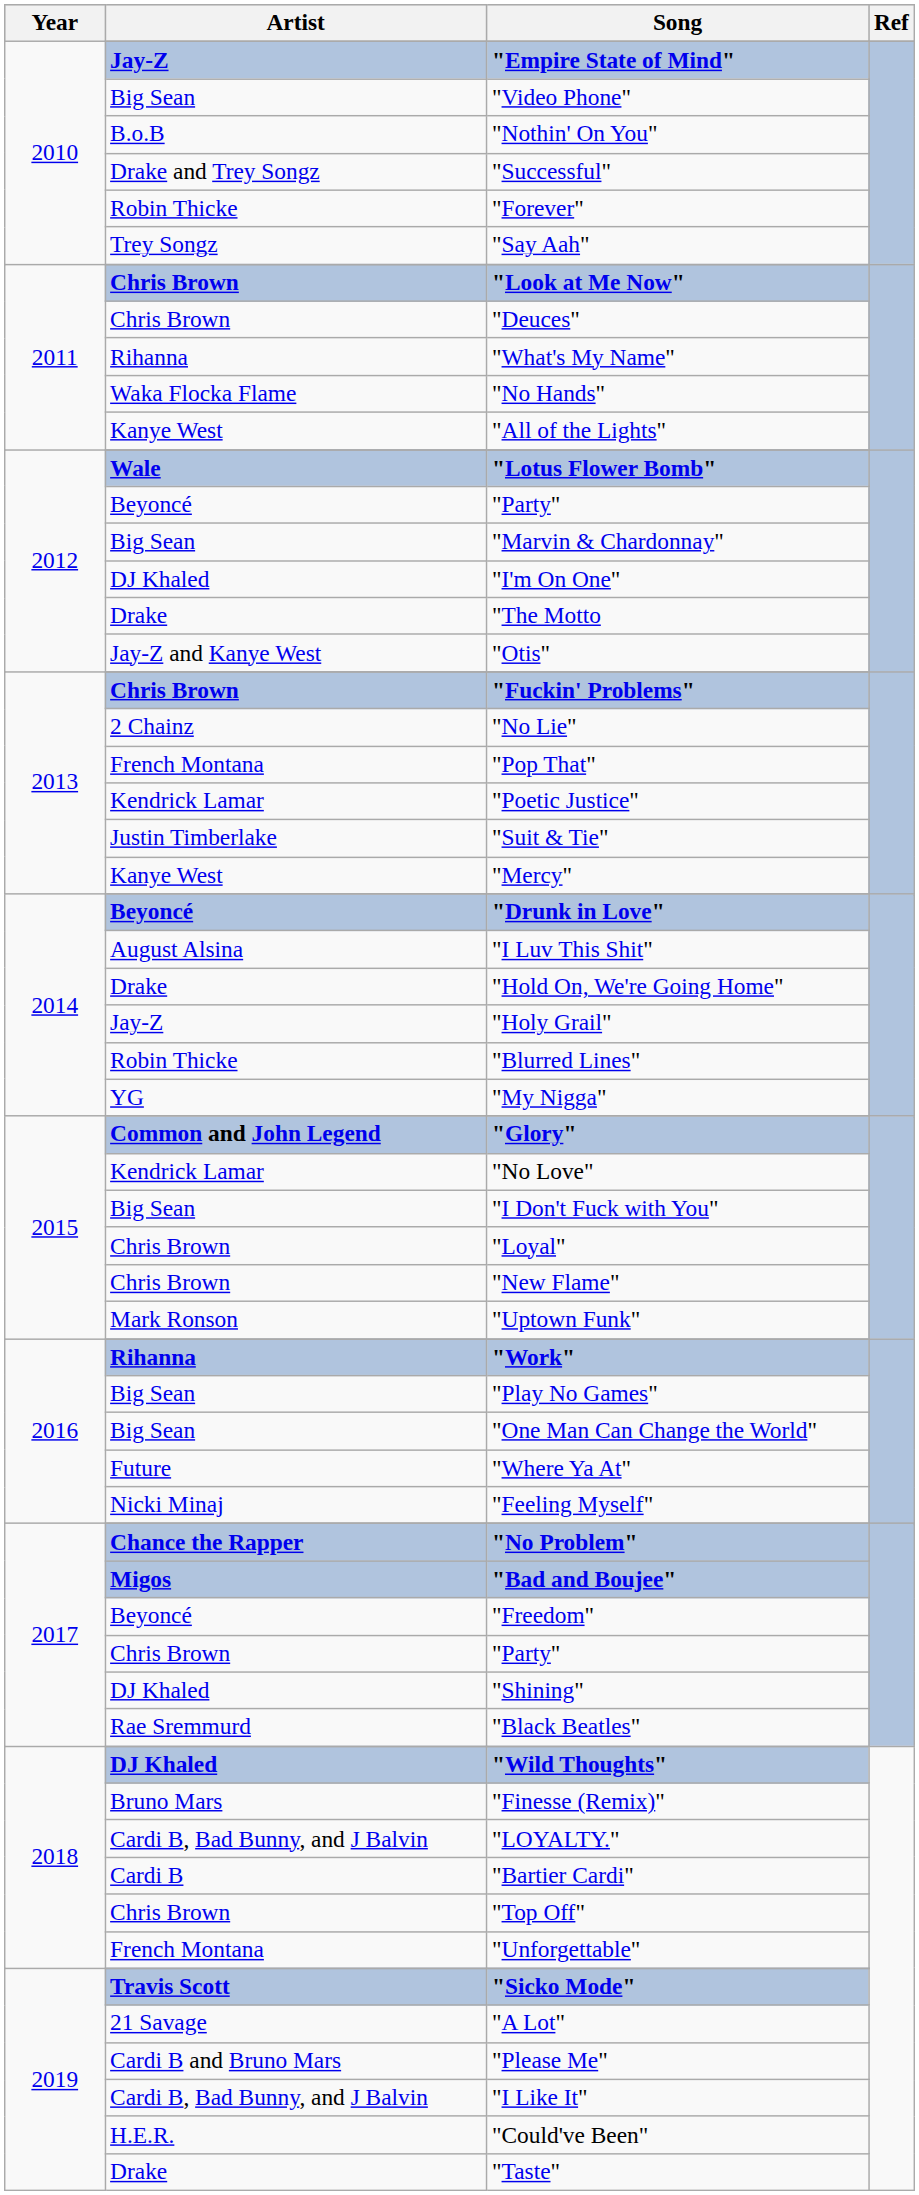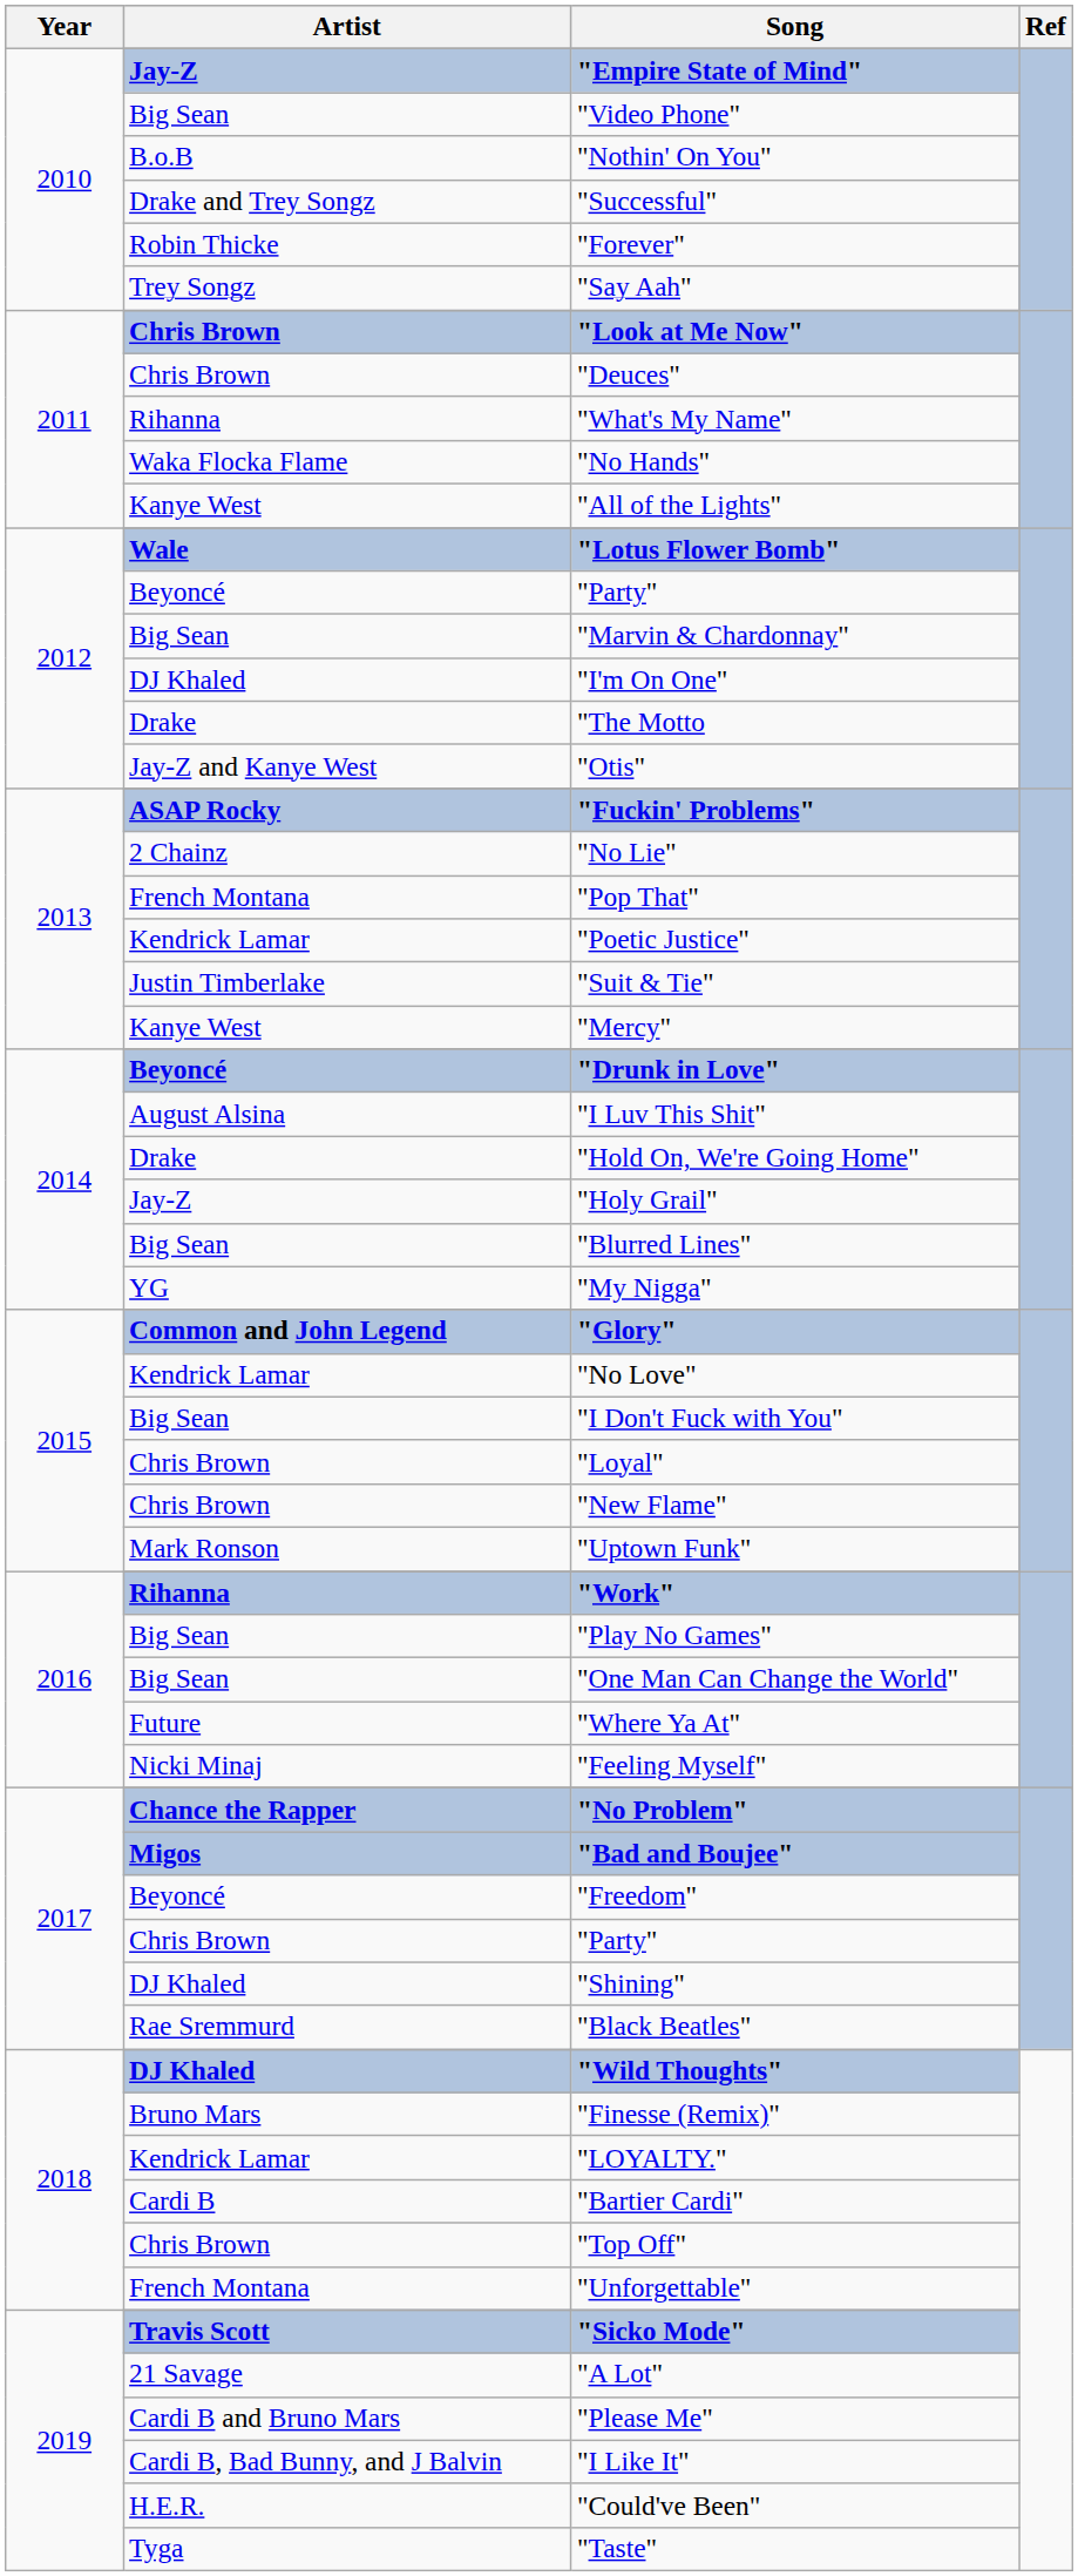 <table class="wikitable" style="width:100%;">
 <tr style="background:#bebebe;">
 <th style="width:11%;">Year</th>
 <th style="width:42%;">Artist</th>
 <th style="width:42%;">Song</th>
 <th style="width:5%;">Ref</th>
 </tr>
 <tr>
 <td rowspan="7" align="center"><a href='#'>2010</a></td>
 </tr>
 <tr style="background:#B0C4DE">
 <td><strong><a href='#'>Jay-Z</a> </strong></td>
 <td><strong>"<a href='#'>Empire State of Mind</a>"</strong></td>
 <td rowspan="7" align="center"></td>
 </tr>
 <tr>
 <td><a href='#'>Big Sean</a> </td>
 <td>"<a href='#'>Video Phone</a>"</td>
 </tr>
 <tr>
 <td><a href='#'>B.o.B</a> </td>
 <td>"<a href='#'>Nothin' On You</a>"</td>
 </tr>
 <tr>
 <td><a href='#'>Drake</a> and <a href='#'>Trey Songz</a></td>
 <td>"<a href='#'>Successful</a>"</td>
 </tr>
 <tr>
 <td><a href='#'>Robin Thicke</a> </td>
 <td>"<a href='#'>Forever</a>"</td>
 </tr>
 <tr>
 <td><a href='#'>Trey Songz</a> </td>
 <td>"<a href='#'>Say Aah</a>"</td>
 </tr>
 <tr>
 <td rowspan="6" align="center"><a href='#'>2011</a></td>
 </tr>
 <tr style="background:#B0C4DE">
 <td><strong><a href='#'>Chris Brown</a> </strong></td>
 <td><strong>"<a href='#'>Look at Me Now</a>"</strong></td>
 <td rowspan="6" align="center"></td>
 </tr>
 <tr>
 <td><a href='#'>Chris Brown</a> </td>
 <td>"<a href='#'>Deuces</a>"</td>
 </tr>
 <tr>
 <td><a href='#'>Rihanna</a> </td>
 <td>"<a href='#'>What's My Name</a>"</td>
 </tr>
 <tr>
 <td><a href='#'>Waka Flocka Flame</a> </td>
 <td>"<a href='#'>No Hands</a>"</td>
 </tr>
 <tr>
 <td><a href='#'>Kanye West</a> </td>
 <td>"<a href='#'>All of the Lights</a>"</td>
 </tr>
 <tr>
 <td rowspan="7" align="center"><a href='#'>2012</a></td>
 </tr>
 <tr style="background:#B0C4DE">
 <td><strong><a href='#'>Wale</a> </strong></td>
 <td><strong>"<a href='#'>Lotus Flower Bomb</a>"</strong></td>
 <td rowspan="7" align="center"></td>
 </tr>
 <tr>
 <td><a href='#'>Beyoncé</a> </td>
 <td>"<a href='#'>Party</a>"</td>
 </tr>
 <tr>
 <td><a href='#'>Big Sean</a> </td>
 <td>"<a href='#'>Marvin & Chardonnay</a>"</td>
 </tr>
 <tr>
 <td><a href='#'>DJ Khaled</a> </td>
 <td>"<a href='#'>I'm On One</a>"</td>
 </tr>
 <tr>
 <td><a href='#'>Drake</a> </td>
 <td>"<a href='#'>The Motto</a></td>
 </tr>
 <tr>
 <td><a href='#'>Jay-Z</a> and <a href='#'>Kanye West</a> </td>
 <td>"<a href='#'>Otis</a>"</td>
 </tr>
 <tr>
 <td rowspan="7" align="center"><a href='#'>2013</a></td>
 </tr>
 <tr style="background:#B0C4DE">
-<td><strong><a href='#'>Chris Brown</a> </strong></td>
+<td><strong><a href='#'>ASAP Rocky</a> </strong></td>
 <td><strong>"<a href='#'>Fuckin' Problems</a>"</strong></td>
 <td rowspan="7" align="center"></td>
 </tr>
 <tr>
 <td><a href='#'>2 Chainz</a> </td>
 <td>"<a href='#'>No Lie</a>"</td>
 </tr>
 <tr>
 <td><a href='#'>French Montana</a> </td>
 <td>"<a href='#'>Pop That</a>"</td>
 </tr>
 <tr>
 <td><a href='#'>Kendrick Lamar</a> </td>
 <td>"<a href='#'>Poetic Justice</a>"</td>
 </tr>
 <tr>
 <td><a href='#'>Justin Timberlake</a> </td>
 <td>"<a href='#'>Suit & Tie</a>"</td>
 </tr>
 <tr>
 <td><a href='#'>Kanye West</a> </td>
 <td>"<a href='#'>Mercy</a>"</td>
 </tr>
 <tr>
 <td rowspan="7" align="center"><a href='#'>2014</a></td>
 </tr>
 <tr style="background:#B0C4DE">
 <td><strong><a href='#'>Beyoncé</a> </strong></td>
 <td><strong>"<a href='#'>Drunk in Love</a>"</strong></td>
 <td rowspan="7" align="center"></td>
 </tr>
 <tr>
 <td><a href='#'>August Alsina</a> </td>
 <td>"<a href='#'>I Luv This Shit</a>"</td>
 </tr>
 <tr>
 <td><a href='#'>Drake</a> </td>
 <td>"<a href='#'>Hold On, We're Going Home</a>"</td>
 </tr>
 <tr>
 <td><a href='#'>Jay-Z</a> </td>
 <td>"<a href='#'>Holy Grail</a>"</td>
 </tr>
 <tr>
-<td><a href='#'>Robin Thicke</a> </td>
+<td><a href='#'>Big Sean</a> </td>
 <td>"<a href='#'>Blurred Lines</a>"</td>
 </tr>
 <tr>
 <td><a href='#'>YG</a> </td>
 <td>"<a href='#'>My Nigga</a>"</td>
 </tr>
 <tr>
 <td rowspan="7" align="center"><a href='#'>2015</a></td>
 </tr>
 <tr style="background:#B0C4DE">
 <td><strong><a href='#'>Common</a> and <a href='#'>John Legend</a></strong></td>
 <td><strong>"<a href='#'>Glory</a>"</strong></td>
 <td rowspan="7" align="center"></td>
 </tr>
 <tr>
 <td><a href='#'>Kendrick Lamar</a> </td>
 <td>"No Love" </td>
 </tr>
 <tr>
 <td><a href='#'>Big Sean</a> </td>
 <td>"<a href='#'>I Don't Fuck with You</a>"</td>
 </tr>
 <tr>
 <td><a href='#'>Chris Brown</a> </td>
 <td>"<a href='#'>Loyal</a>"</td>
 </tr>
 <tr>
 <td><a href='#'>Chris Brown</a> </td>
 <td>"<a href='#'>New Flame</a>"</td>
 </tr>
 <tr>
 <td><a href='#'>Mark Ronson</a> </td>
 <td>"<a href='#'>Uptown Funk</a>"</td>
 </tr>
 <tr>
 <td rowspan="6" align="center"><a href='#'>2016</a></td>
 </tr>
 <tr style="background:#B0C4DE">
 <td><strong><a href='#'>Rihanna</a> </strong></td>
 <td><strong>"<a href='#'>Work</a>"</strong></td>
 <td rowspan="6" align="center"></td>
 </tr>
 <tr>
 <td><a href='#'>Big Sean</a> </td>
 <td>"<a href='#'>Play No Games</a>"</td>
 </tr>
 <tr>
 <td><a href='#'>Big Sean</a> </td>
 <td>"<a href='#'>One Man Can Change the World</a>"</td>
 </tr>
 <tr>
 <td><a href='#'>Future</a> </td>
 <td>"<a href='#'>Where Ya At</a>"</td>
 </tr>
 <tr>
 <td><a href='#'>Nicki Minaj</a> </td>
 <td>"<a href='#'>Feeling Myself</a>"</td>
 </tr>
 <tr>
 <td rowspan="7" align="center"><a href='#'>2017</a></td>
 </tr>
 <tr style="background:#B0C4DE">
 <td><strong><a href='#'>Chance the Rapper</a> </strong></td>
 <td><strong>"<a href='#'>No Problem</a>"</strong></td>
 <td rowspan="7" align="center"></td>
 </tr>
 <tr style="background:#B0C4DE">
 <td><strong><a href='#'>Migos</a> </strong></td>
 <td><strong>"<a href='#'>Bad and Boujee</a>"</strong></td>
 </tr>
 <tr>
 <td><a href='#'>Beyoncé</a> </td>
 <td>"<a href='#'>Freedom</a>"</td>
 </tr>
 <tr>
 <td><a href='#'>Chris Brown</a> </td>
 <td>"<a href='#'>Party</a>"</td>
 </tr>
 <tr>
 <td><a href='#'>DJ Khaled</a> </td>
 <td>"<a href='#'>Shining</a>"</td>
 </tr>
 <tr>
 <td><a href='#'>Rae Sremmurd</a> </td>
 <td>"<a href='#'>Black Beatles</a>"</td>
 </tr>
 <tr>
 <td rowspan="7" align="center"><a href='#'>2018</a></td>
 </tr>
 <tr style="background:#B0C4DE">
 <td><strong><a href='#'>DJ Khaled</a> </strong></td>
 <td><strong>"<a href='#'>Wild Thoughts</a>"</strong></td>
 </tr>
 <tr>
 <td><a href='#'>Bruno Mars</a> </td>
 <td>"<a href='#'>Finesse (Remix)</a>"</td>
 </tr>
 <tr>
-<td><a href='#'>Cardi B</a>, <a href='#'>Bad Bunny</a>, and <a href='#'>J Balvin</a></td>
+<td><a href='#'>Kendrick Lamar</a> </td>
 <td>"<a href='#'>LOYALTY.</a>"</td>
 </tr>
 <tr>
 <td><a href='#'>Cardi B</a> </td>
 <td>"<a href='#'>Bartier Cardi</a>"</td>
 </tr>
 <tr>
 <td><a href='#'>Chris Brown</a> </td>
 <td>"<a href='#'>Top Off</a>"</td>
 </tr>
 <tr>
 <td><a href='#'>French Montana</a> </td>
 <td>"<a href='#'>Unforgettable</a>"</td>
 </tr>
 <tr>
 <td rowspan="7" align="center"><a href='#'>2019</a></td>
 </tr>
 <tr style="background:#B0C4DE">
 <td><strong><a href='#'>Travis Scott</a> </strong></td>
 <td><strong>"<a href='#'>Sicko Mode</a>"</strong></td>
 </tr>
 <tr>
 <td><a href='#'>21 Savage</a> </td>
 <td>"<a href='#'>A Lot</a>"</td>
 </tr>
 <tr>
 <td><a href='#'>Cardi B</a> and <a href='#'>Bruno Mars</a></td>
 <td>"<a href='#'>Please Me</a>"</td>
 </tr>
 <tr>
 <td><a href='#'>Cardi B</a>, <a href='#'>Bad Bunny</a>, and <a href='#'>J Balvin</a></td>
 <td>"<a href='#'>I Like It</a>"</td>
 </tr>
 <tr>
 <td><a href='#'>H.E.R.</a> </td>
 <td>"Could've Been"</td>
 </tr>
 <tr>
-<td><a href='#'>Drake</a> </td>
+<td><a href='#'>Tyga</a> </td>
 <td>"<a href='#'>Taste</a>"</td>
 </tr>
 </table>
